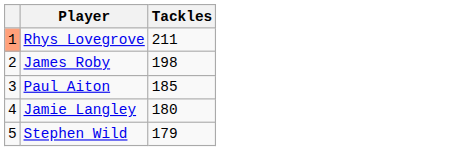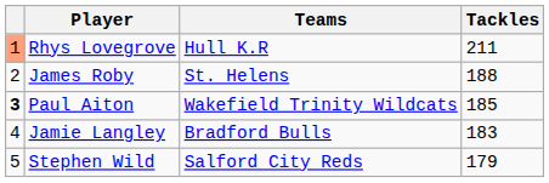 <table class="wikitable">
 <tr>
 <th></th>
 <th>Player</th>
+<th>Teams</th>
 <th>Tackles</th>
 </tr>
 <tr>
 <td style="background: lightsalmon;">1</td>
 <td><a href='#'>Rhys Lovegrove</a></td>
+<td><a href='#'>Hull K.R</a></td>
 <td>211</td>
 </tr>
 <tr>
 <td>2</td>
 <td><a href='#'>James Roby</a></td>
-<td>198</td>
+<td><a href='#'>St. Helens</a></td>
+<td>188</td>
 </tr>
 <tr>
-<td>3</td>
+<td><strong>3</strong></td>
 <td><a href='#'>Paul Aiton</a></td>
+<td><a href='#'>Wakefield Trinity Wildcats</a></td>
 <td>185</td>
 </tr>
 <tr>
 <td>4</td>
 <td><a href='#'>Jamie Langley</a></td>
-<td>180</td>
+<td><a href='#'>Bradford Bulls</a></td>
+<td>183</td>
 </tr>
 <tr>
 <td>5</td>
 <td><a href='#'>Stephen Wild</a></td>
+<td><a href='#'>Salford City Reds</a></td>
 <td>179</td>
 </tr>
 </table>
